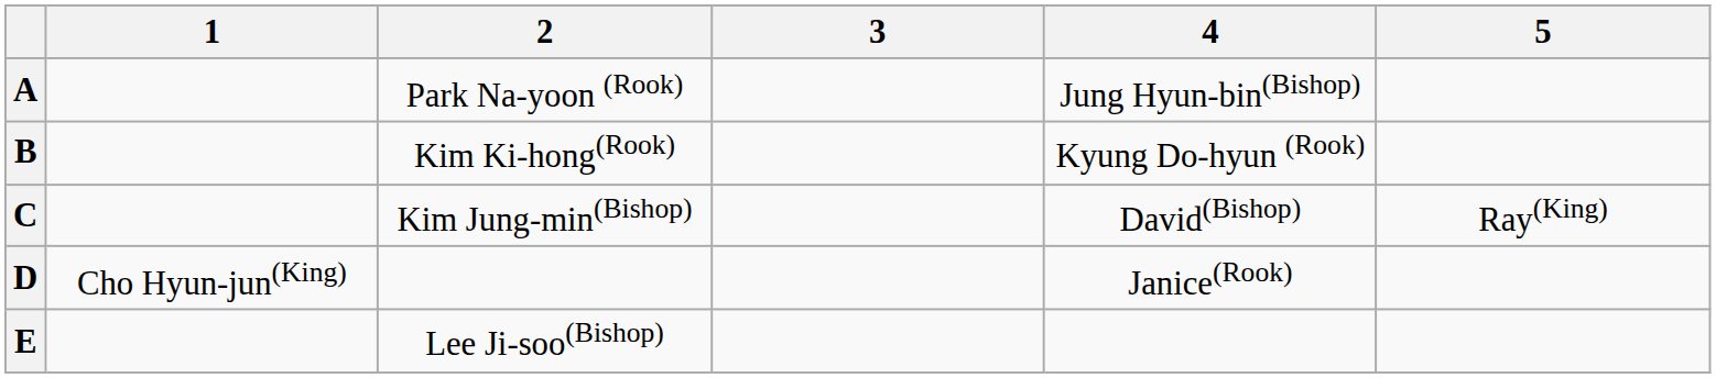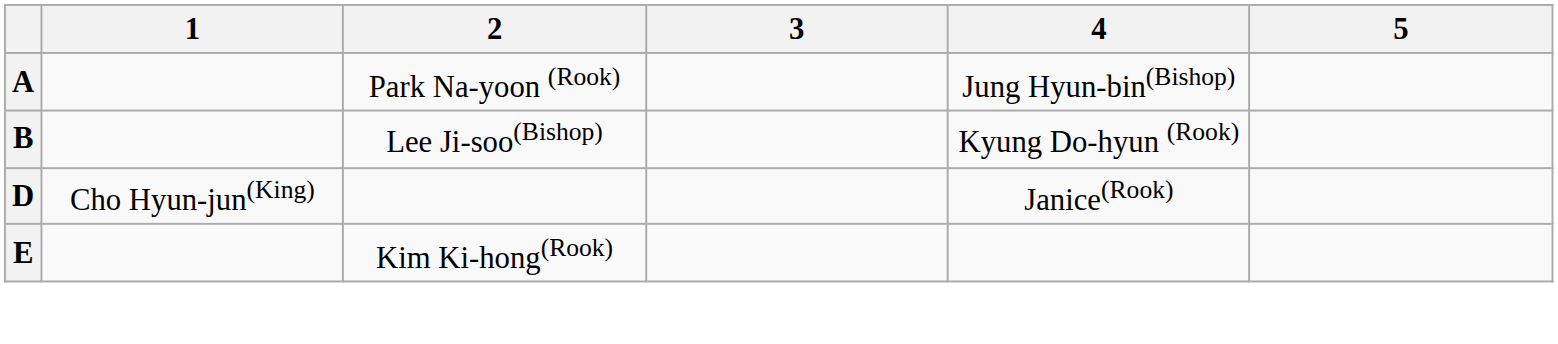 <table class="wikitable" style="text-align:center">
 <tr>
 <th></th>
 <th scope="col" style="width: 150px;">1</th>
 <th scope="col" style="width: 150px;">2</th>
 <th scope="col" style="width: 150px;">3</th>
 <th scope="col" style="width: 150px;">4</th>
 <th scope="col" style="width: 150px;">5</th>
 </tr>
 <tr>
 <th scope="row">A</th>
 <td></td>
 <td style="background-color:blackwhite">Park Na-yoon <sup>(Rook)</sup></td>
 <td></td>
 <td>Jung Hyun-bin<sup>(Bishop)</sup></td>
 <td></td>
 </tr>
 <tr>
 <th scope="row">B</th>
 <td></td>
-<td>Kim Ki-hong<sup>(Rook)</sup></td>
+<td>Lee Ji-soo<sup>(Bishop)</sup></td>
 <td></td>
 <td>Kyung Do-hyun <sup>(Rook)</sup></td>
 <td></td>
-</tr>
-<tr>
-<th scope="row">C</th>
-<td></td>
-<td>Kim Jung-min<sup>(Bishop)</sup></td>
-<td></td>
-<td>David<sup>(Bishop)</sup></td>
-<td>Ray<sup>(King)</sup></td>
 </tr>
 <tr>
 <th scope="row">D</th>
 <td>Cho Hyun-jun<sup>(King)</sup></td>
 <td></td>
 <td></td>
 <td>Janice<sup>(Rook)</sup></td>
 <td></td>
 </tr>
 <tr>
 <th scope="row">E</th>
 <td></td>
-<td>Lee Ji-soo<sup>(Bishop)</sup></td>
+<td>Kim Ki-hong<sup>(Rook)</sup></td>
 <td></td>
 <td></td>
 <td></td>
 </tr>
 </table>
